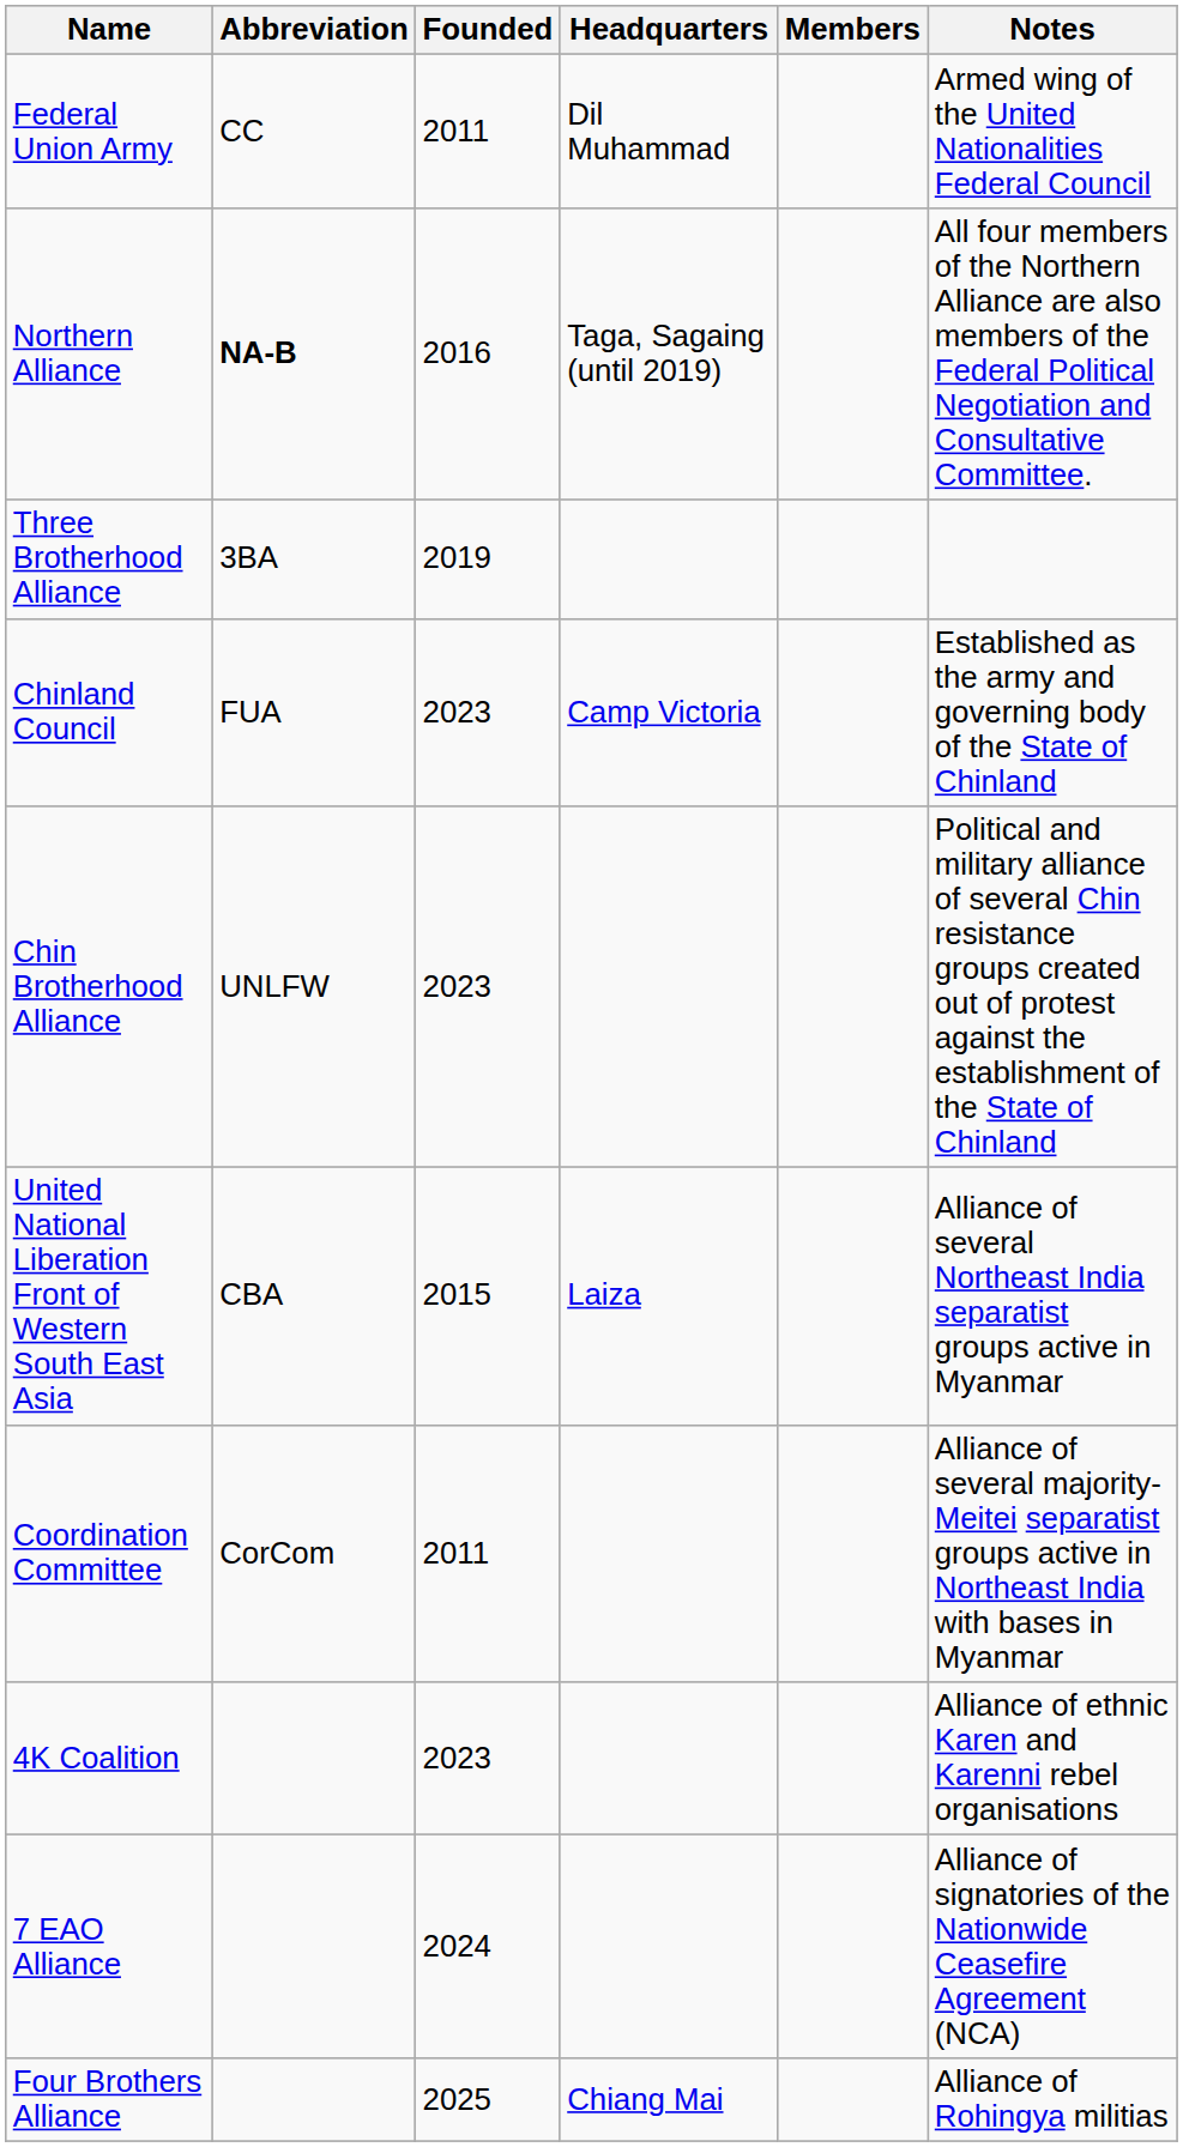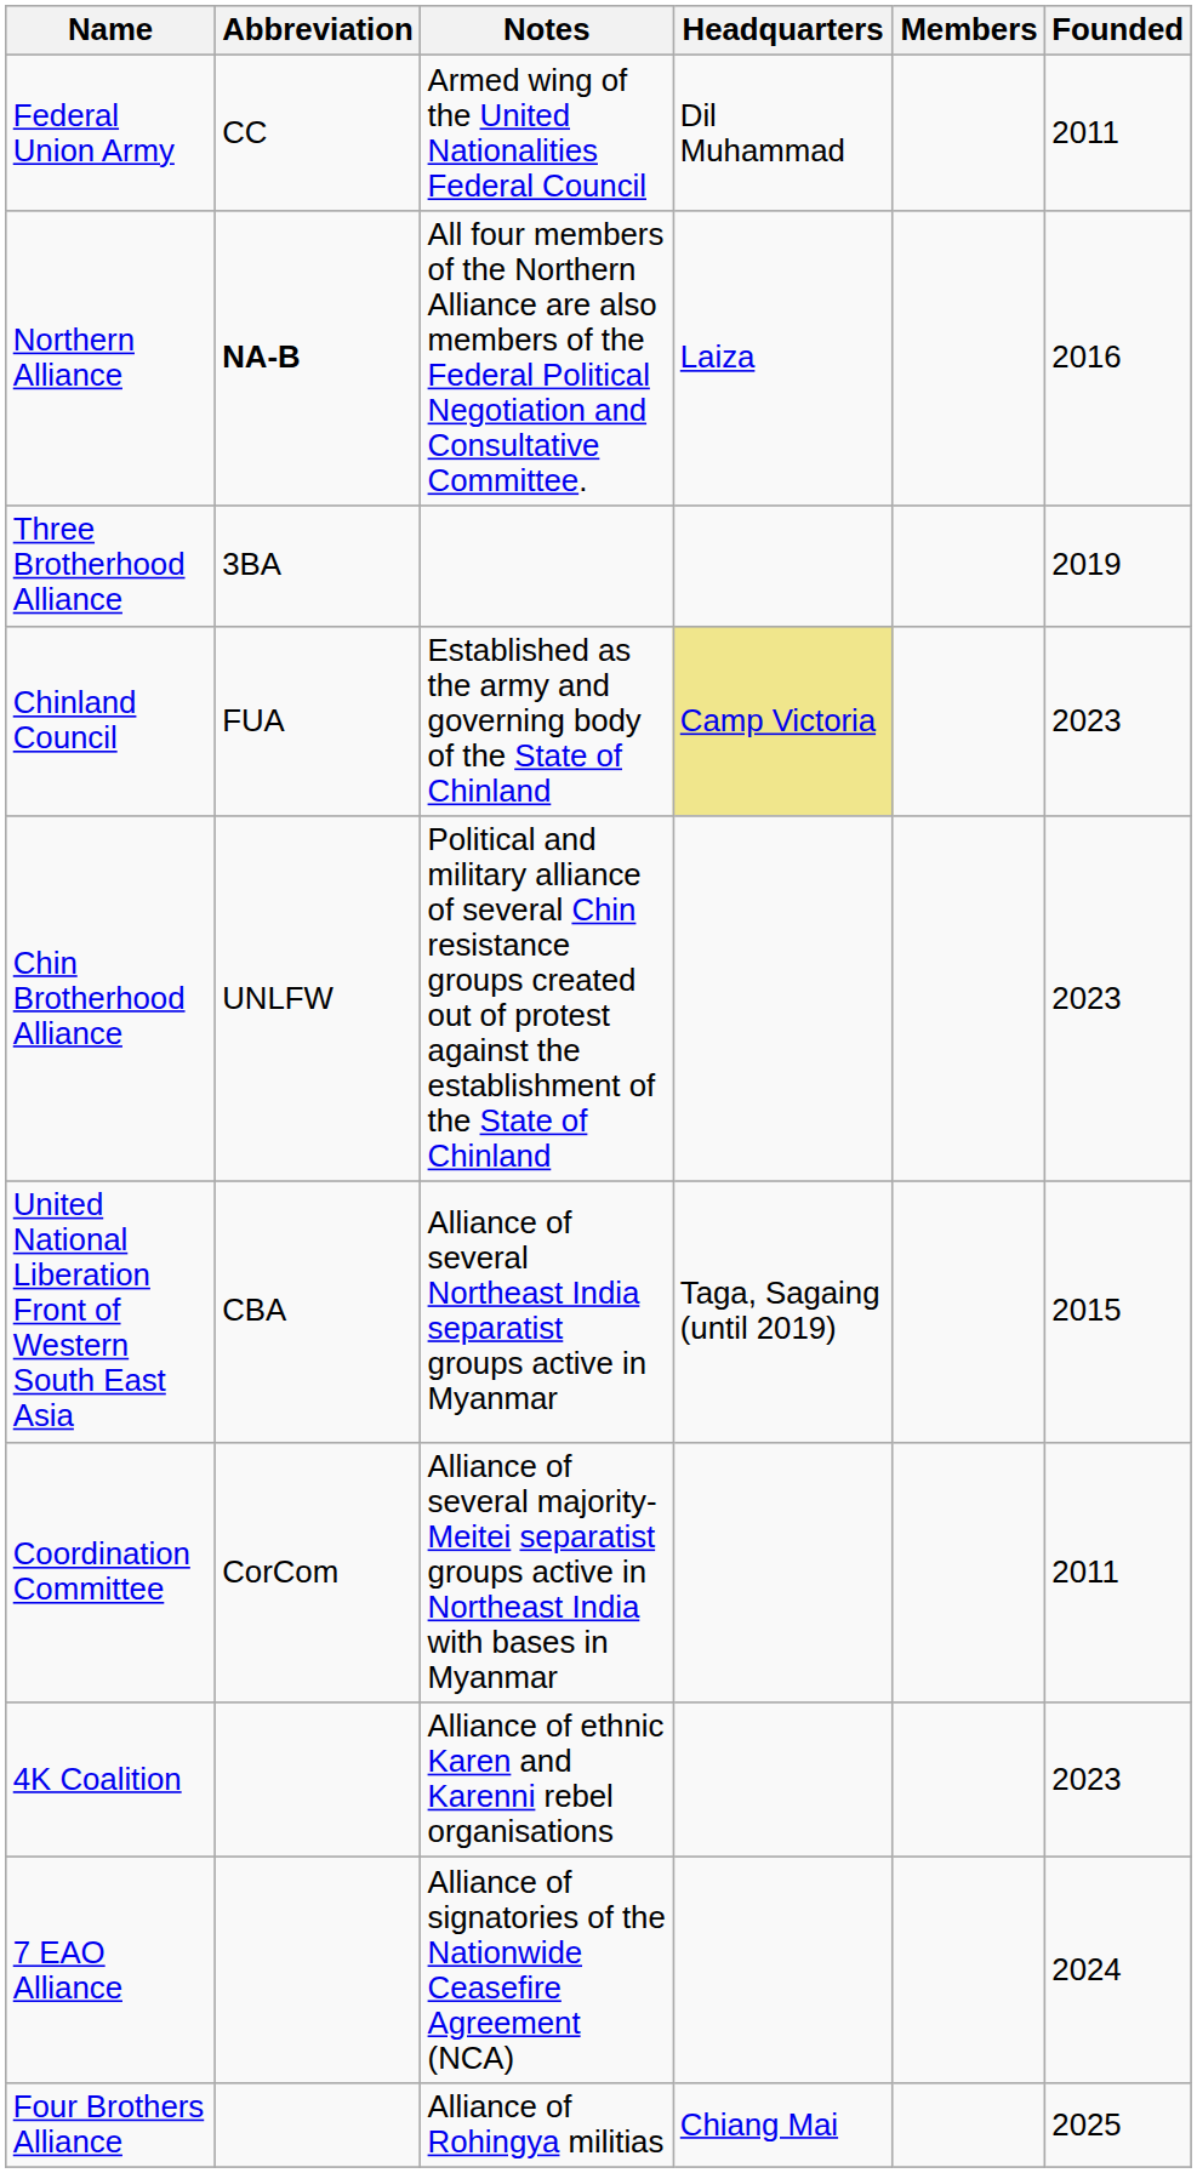 <table class="wikitable sortable">
 <tr>
 <th>Name</th>
 <th>Abbreviation</th>
-<th>Founded</th>
+<th>Notes</th>
 <th>Headquarters</th>
 <th>Members</th>
-<th>Notes</th>
+<th>Founded</th>
 </tr>
 <tr>
 <td> <a href='#'>Federal Union Army</a></td>
 <td>CC</td>
-<td>2011</td>
+<td>Armed wing of the <a href='#'>United Nationalities Federal Council</a></td>
 <td>Dil Muhammad</td>
 <td></td>
-<td>Armed wing of the <a href='#'>United Nationalities Federal Council</a></td>
+<td>2011</td>
 </tr>
 <tr>
 <td><a href='#'>Northern Alliance</a></td>
 <td><strong>NA-B</strong></td>
+<td>All four members of the Northern Alliance are also members of the <a href='#'>Federal Political Negotiation and Consultative Committee</a>.</td>
+<td><a href='#'>Laiza</a></td>
+<td></td>
 <td>2016</td>
-<td>Taga, Sagaing (until 2019)</td>
-<td></td>
-<td>All four members of the Northern Alliance are also members of the <a href='#'>Federal Political Negotiation and Consultative Committee</a>.</td>
 </tr>
 <tr>
 <td><a href='#'>Three Brotherhood Alliance</a></td>
 <td>3BA</td>
-<td>2019</td>
 <td></td>
 <td></td>
 <td></td>
+<td>2019</td>
 </tr>
 <tr>
 <td> <a href='#'>Chinland Council</a></td>
 <td>FUA</td>
+<td>Established as the army and governing body of the <a href='#'>State of Chinland</a></td>
+<td style="background: khaki;"><a href='#'>Camp Victoria</a></td>
+<td></td>
 <td>2023</td>
-<td><a href='#'>Camp Victoria</a></td>
-<td></td>
-<td>Established as the army and governing body of the <a href='#'>State of Chinland</a></td>
 </tr>
 <tr>
 <td><a href='#'>Chin Brotherhood Alliance</a></td>
 <td>UNLFW</td>
-<td>2023</td>
+<td>Political and military alliance of several <a href='#'>Chin</a> resistance groups created out of protest against the establishment of the <a href='#'>State of Chinland</a></td>
 <td></td>
 <td></td>
-<td>Political and military alliance of several <a href='#'>Chin</a> resistance groups created out of protest against the establishment of the <a href='#'>State of Chinland</a></td>
+<td>2023</td>
 </tr>
 <tr>
 <td><a href='#'>United National Liberation Front of Western South East Asia</a></td>
 <td>CBA</td>
+<td>Alliance of several <a href='#'>Northeast India</a> <a href='#'>separatist</a> groups active in Myanmar</td>
+<td>Taga, Sagaing (until 2019)</td>
+<td></td>
 <td>2015</td>
-<td><a href='#'>Laiza</a></td>
-<td></td>
-<td>Alliance of several <a href='#'>Northeast India</a> <a href='#'>separatist</a> groups active in Myanmar</td>
 </tr>
 <tr>
 <td><a href='#'>Coordination Committee</a></td>
 <td>CorCom</td>
-<td>2011</td>
+<td>Alliance of several majority-<a href='#'>Meitei</a> <a href='#'>separatist</a> groups active in <a href='#'>Northeast India</a> with bases in Myanmar</td>
 <td></td>
 <td></td>
-<td>Alliance of several majority-<a href='#'>Meitei</a> <a href='#'>separatist</a> groups active in <a href='#'>Northeast India</a> with bases in Myanmar</td>
+<td>2011</td>
 </tr>
 <tr>
 <td><a href='#'>4K Coalition</a></td>
 <td></td>
-<td>2023</td>
+<td>Alliance of ethnic <a href='#'>Karen</a> and <a href='#'>Karenni</a> rebel organisations</td>
 <td></td>
 <td></td>
-<td>Alliance of ethnic <a href='#'>Karen</a> and <a href='#'>Karenni</a> rebel organisations</td>
+<td>2023</td>
 </tr>
 <tr>
 <td><a href='#'>7 EAO Alliance</a></td>
 <td></td>
-<td>2024</td>
+<td>Alliance of signatories of the <a href='#'>Nationwide Ceasefire Agreement</a> (NCA)</td>
 <td></td>
 <td></td>
-<td>Alliance of signatories of the <a href='#'>Nationwide Ceasefire Agreement</a> (NCA)</td>
+<td>2024</td>
 </tr>
 <tr>
 <td><a href='#'>Four Brothers Alliance</a></td>
 <td></td>
-<td>2025</td>
+<td>Alliance of <a href='#'>Rohingya</a> militias</td>
 <td><a href='#'>Chiang Mai</a></td>
 <td></td>
-<td>Alliance of <a href='#'>Rohingya</a> militias</td>
+<td>2025</td>
 </tr>
 </table>
